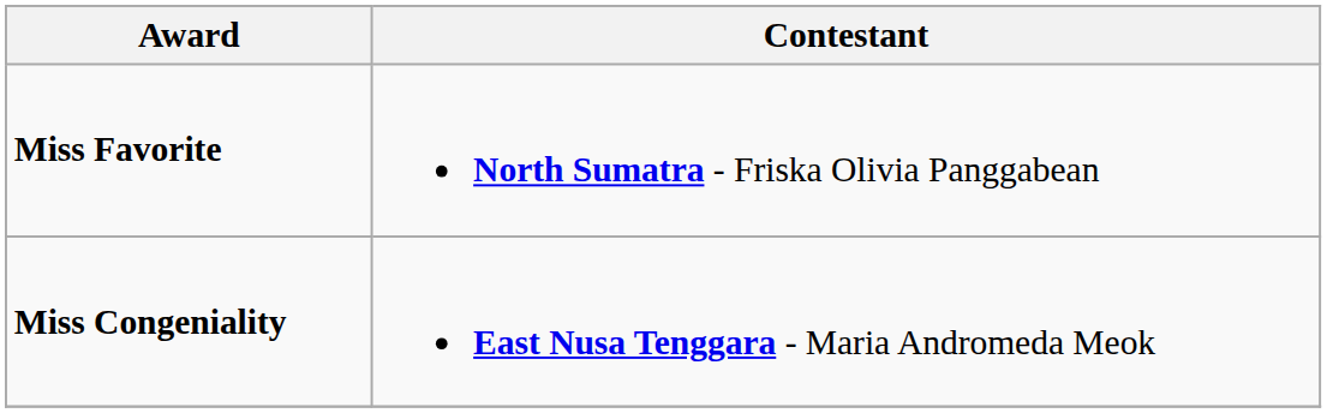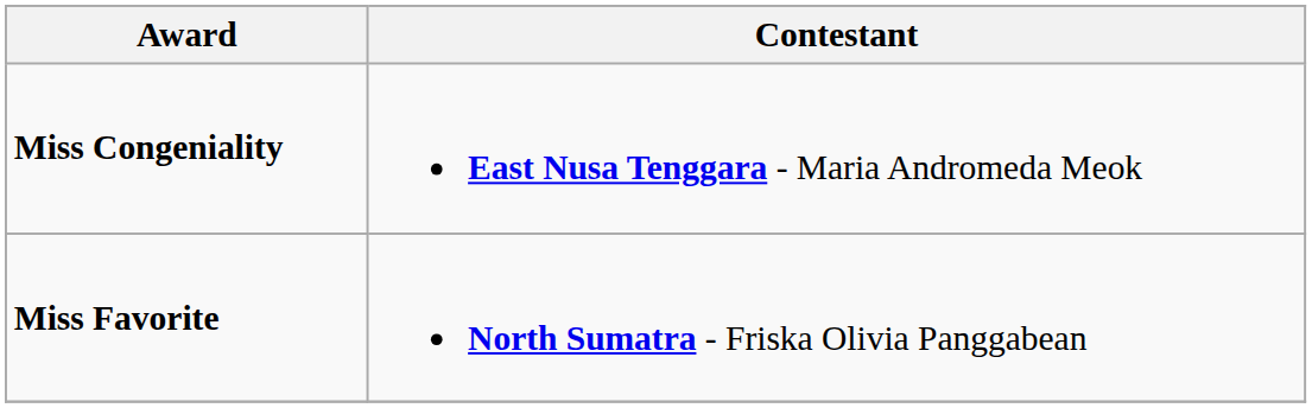 <table class="wikitable" style="font-size: 95%;">
 <tr>
 <th width="150">Award</th>
 <th width="400">Contestant</th>
 </tr>
 <tr>
+<td><strong>Miss Congeniality</strong></td>
+<td><br><ul><li> <strong><a href='#'>East Nusa Tenggara</a></strong> - Maria Andromeda Meok</li></ul></td>
+</tr>
+<tr>
 <td><strong>Miss Favorite</strong></td>
 <td><br><ul><li> <strong><a href='#'>North Sumatra</a></strong> - Friska Olivia Panggabean</li></ul></td>
 </tr>
 <tr>
-<td><strong>Miss Congeniality</strong></td>
-<td><br><ul><li> <strong><a href='#'>East Nusa Tenggara</a></strong> - Maria Andromeda Meok</li></ul></td>
-</tr>
-<tr>
 </tr>
 </table>
